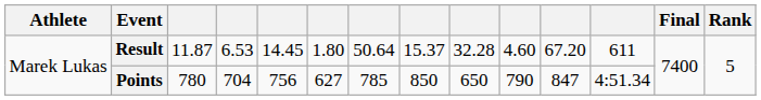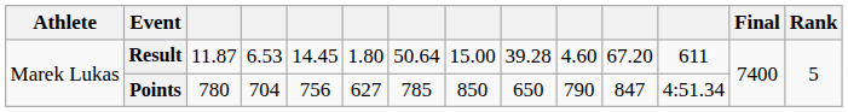 <table class="wikitable" style="font-size:90%">
 <tr>
 <th>Athlete</th>
 <th>Event</th>
 <th></th>
 <th></th>
 <th></th>
 <th></th>
 <th></th>
 <th></th>
 <th></th>
 <th></th>
 <th></th>
 <th></th>
 <th>Final</th>
 <th>Rank</th>
 </tr>
 <tr align=center>
 <td align=left rowspan=2>Marek Lukas</td>
 <th style="font-size:95%">Result</th>
 <td>11.87</td>
 <td>6.53</td>
 <td>14.45</td>
 <td>1.80</td>
 <td>50.64</td>
-<td>15.37</td>
-<td>32.28</td>
+<td>15.00</td>
+<td>39.28</td>
 <td>4.60</td>
 <td>67.20</td>
 <td>611</td>
 <td rowspan=2>7400</td>
 <td rowspan=2>5</td>
 </tr>
 <tr align=center>
 <th style="font-size:95%">Points</th>
 <td>780</td>
 <td>704</td>
 <td>756</td>
 <td>627</td>
 <td>785</td>
 <td>850</td>
 <td>650</td>
 <td>790</td>
 <td>847</td>
 <td>4:51.34</td>
 </tr>
 </table>
